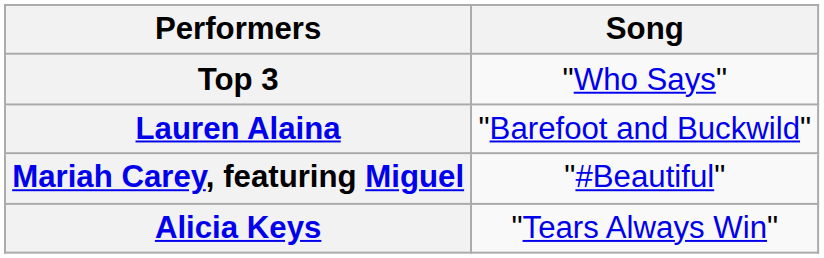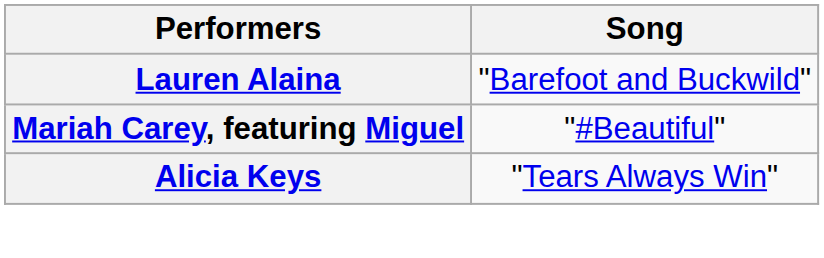 <table class="wikitable unsortable" style="text-align:center;">
 <tr>
 <th scope="col">Performers</th>
 <th scope="col">Song</th>
-</tr>
-<tr>
-<th scope="row">Top 3</th>
-<td>"<a href='#'>Who Says</a>"</td>
 </tr>
 <tr>
 <th scope="row"><a href='#'>Lauren Alaina</a></th>
 <td>"<a href='#'>Barefoot and Buckwild</a>"</td>
 </tr>
 <tr>
 <th scope="row"><a href='#'>Mariah Carey</a>, featuring <a href='#'>Miguel</a></th>
 <td>"<a href='#'>#Beautiful</a>"</td>
 </tr>
 <tr>
 <th scope="row"><a href='#'>Alicia Keys</a></th>
 <td>"<a href='#'>Tears Always Win</a>"</td>
 </tr>
 </table>
